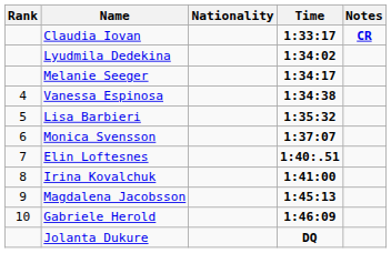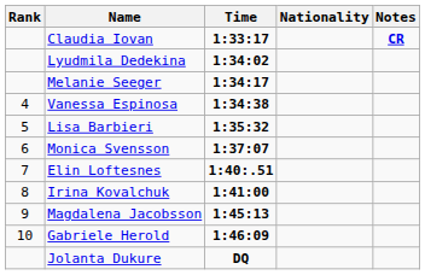 <table class="wikitable sortable" style="text-align:center">
 <tr>
 <th>Rank</th>
 <th>Name</th>
+<th>Time</th>
 <th>Nationality</th>
-<th>Time</th>
 <th>Notes</th>
 </tr>
 <tr>
 <td></td>
 <td align=left><a href='#'>Claudia Iovan</a></td>
+<td><strong>1:33:17</strong></td>
 <td align=left></td>
-<td><strong>1:33:17</strong></td>
 <td><strong><a href='#'>CR</a></strong></td>
 </tr>
 <tr>
 <td></td>
 <td align=left><a href='#'>Lyudmila Dedekina</a></td>
+<td><strong>1:34:02</strong></td>
 <td align=left></td>
-<td><strong>1:34:02</strong></td>
 <td></td>
 </tr>
 <tr>
 <td></td>
 <td align=left><a href='#'>Melanie Seeger</a></td>
+<td><strong>1:34:17</strong></td>
 <td align=left></td>
-<td><strong>1:34:17</strong></td>
 <td></td>
 </tr>
 <tr>
 <td>4</td>
 <td align=left><a href='#'>Vanessa Espinosa</a></td>
+<td><strong>1:34:38</strong></td>
 <td align=left></td>
-<td><strong>1:34:38</strong></td>
 <td></td>
 </tr>
 <tr>
 <td>5</td>
 <td align=left><a href='#'>Lisa Barbieri</a></td>
+<td><strong>1:35:32</strong></td>
 <td align=left></td>
-<td><strong>1:35:32</strong></td>
 <td></td>
 </tr>
 <tr>
 <td>6</td>
 <td align=left><a href='#'>Monica Svensson</a></td>
+<td><strong>1:37:07</strong></td>
 <td align=left></td>
-<td><strong>1:37:07</strong></td>
 <td></td>
 </tr>
 <tr>
 <td>7</td>
 <td align=left><a href='#'>Elin Loftesnes</a></td>
+<td><strong>1:40:.51</strong></td>
 <td align=left></td>
-<td><strong>1:40:.51</strong></td>
 <td></td>
 </tr>
 <tr>
 <td>8</td>
 <td align=left><a href='#'>Irina Kovalchuk</a></td>
+<td><strong>1:41:00</strong></td>
 <td align=left></td>
-<td><strong>1:41:00</strong></td>
 <td></td>
 </tr>
 <tr>
 <td>9</td>
 <td align=left><a href='#'>Magdalena Jacobsson</a></td>
+<td><strong>1:45:13</strong></td>
 <td align=left></td>
-<td><strong>1:45:13</strong></td>
 <td></td>
 </tr>
 <tr>
 <td>10</td>
 <td align=left><a href='#'>Gabriele Herold</a></td>
+<td><strong>1:46:09</strong></td>
 <td align=left></td>
-<td><strong>1:46:09</strong></td>
 <td></td>
 </tr>
 <tr>
 <td></td>
 <td align=left><a href='#'>Jolanta Dukure</a></td>
+<td><strong>DQ</strong></td>
 <td align=left></td>
-<td><strong>DQ</strong></td>
 <td></td>
 </tr>
 </table>
